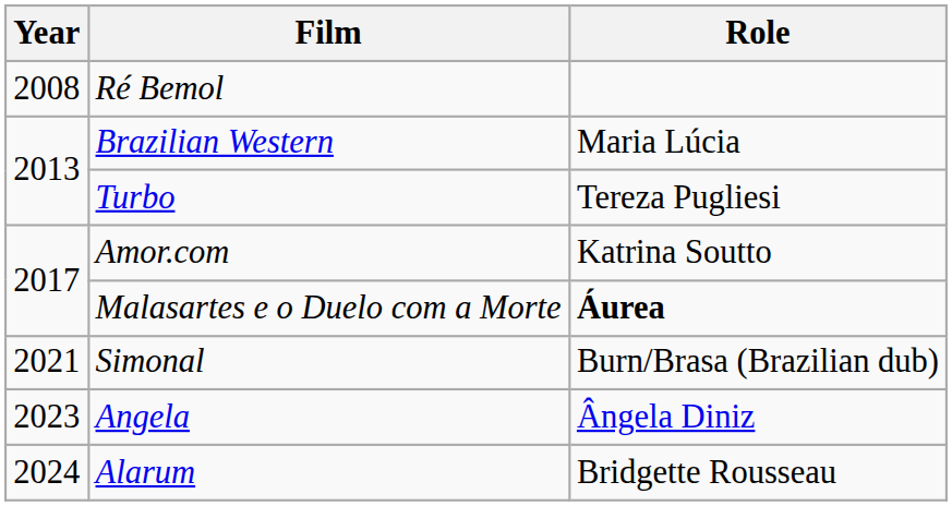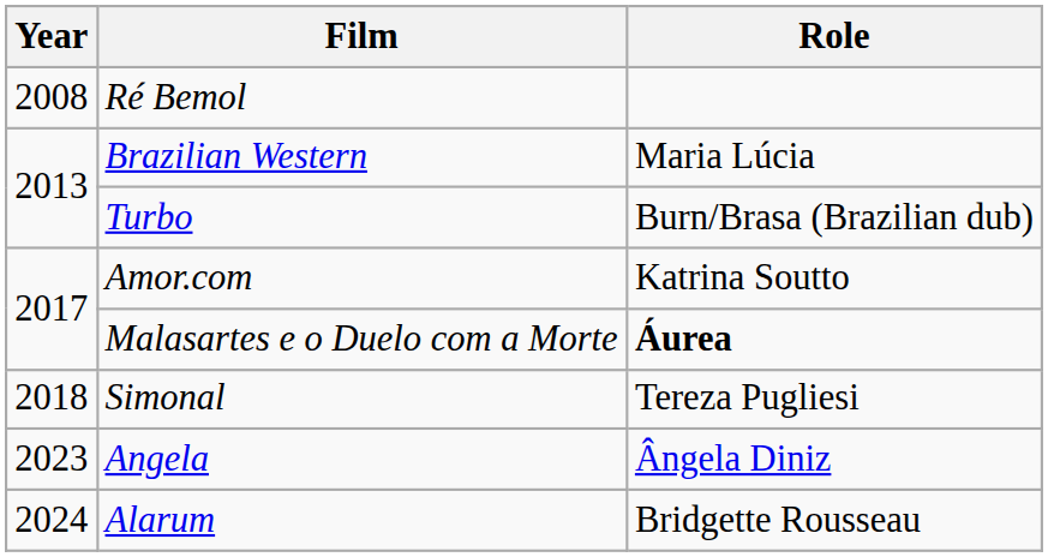 <table class="wikitable" style="font-size: 90%;">
 <tr>
 <th>Year</th>
 <th>Film</th>
 <th>Role</th>
 </tr>
 <tr>
 <td>2008</td>
 <td><em>Ré Bemol</em></td>
 <td></td>
 </tr>
 <tr>
 <td rowspan="2">2013</td>
 <td><em><a href='#'>Brazilian Western</a></em></td>
 <td>Maria Lúcia</td>
 </tr>
 <tr>
 <td><em><a href='#'>Turbo</a></em></td>
-<td>Tereza Pugliesi</td>
+<td>Burn/Brasa (Brazilian dub)</td>
 </tr>
 <tr>
 <td rowspan="2">2017</td>
 <td><em>Amor.com</em></td>
 <td>Katrina Soutto</td>
 </tr>
 <tr>
 <td><em>Malasartes e o Duelo com a Morte</em></td>
 <td><strong>Áurea</strong></td>
 </tr>
 <tr>
-<td>2021</td>
+<td>2018</td>
 <td><em>Simonal</em></td>
-<td>Burn/Brasa (Brazilian dub)</td>
+<td>Tereza Pugliesi</td>
 </tr>
 <tr>
 <td>2023</td>
 <td><em><a href='#'>Angela</a></em></td>
 <td><a href='#'>Ângela Diniz</a></td>
 </tr>
 <tr>
 <td>2024</td>
 <td><em><a href='#'>Alarum</a></em></td>
 <td>Bridgette Rousseau</td>
 </tr>
 </table>
